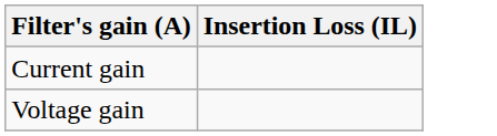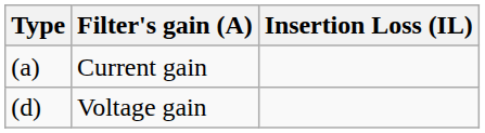 <table class="wikitable">
 <tr>
+<th>Type</th>
 <th>Filter's gain (A)</th>
 <th>Insertion Loss (IL)</th>
 </tr>
 <tr>
+<td>(a)</td>
 <td>Current gain<br></td>
 <td></td>
 </tr>
 <tr>
+<td>(d)</td>
 <td>Voltage gain<br></td>
 <td></td>
 </tr>
 </table>
